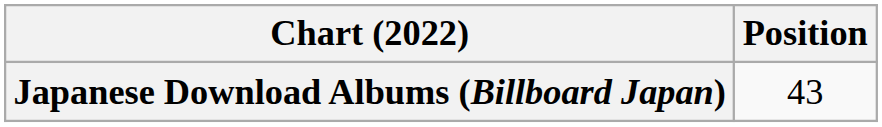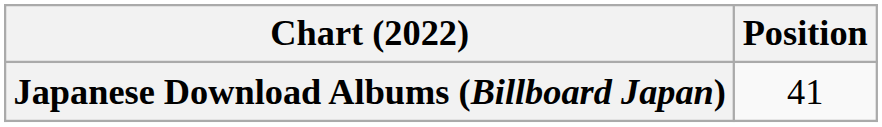 <table class="wikitable plainrowheaders" style="text-align:center">
 <tr>
 <th scope="col">Chart (2022)</th>
 <th scope="col">Position</th>
 </tr>
 <tr>
 <th scope="row">Japanese Download Albums (<em>Billboard Japan</em>)</th>
-<td>43</td>
+<td>41</td>
 </tr>
 </table>
